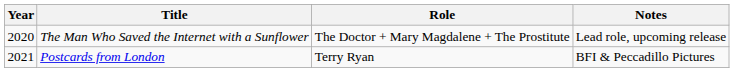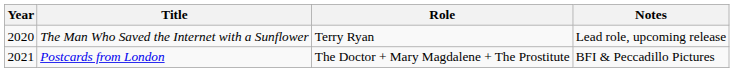 <table class="wikitable sortable">
 <tr>
 <th>Year</th>
 <th>Title</th>
 <th>Role</th>
 <th>Notes</th>
 </tr>
 <tr>
 <td>2020</td>
 <td><em>The Man Who Saved the Internet with a Sunflower</em></td>
-<td>The Doctor + Mary Magdalene + The Prostitute</td>
+<td>Terry Ryan</td>
 <td>Lead role, upcoming release</td>
 </tr>
 <tr>
 <td>2021</td>
 <td><em><a href='#'>Postcards from London</a></em></td>
-<td>Terry Ryan</td>
+<td>The Doctor + Mary Magdalene + The Prostitute</td>
 <td>BFI & Peccadillo Pictures</td>
 </tr>
 </table>
